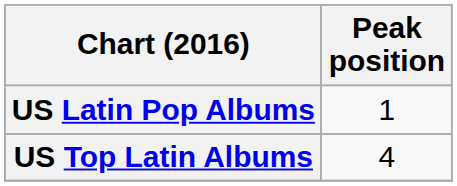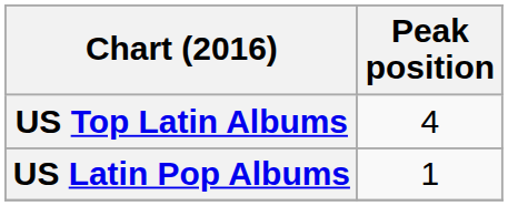 <table class="wikitable sortable plainrowheaders" style="text-align:center">
 <tr>
 <th scope="col">Chart (2016)</th>
 <th scope="col">Peak<br> position</th>
 </tr>
 <tr>
+<th scope="row">US <a href='#'>Top Latin Albums</a></th>
+<td>4</td>
+</tr>
+<tr>
 <th scope="row">US <a href='#'>Latin Pop Albums</a></th>
 <td>1</td>
 </tr>
 <tr>
-<th scope="row">US <a href='#'>Top Latin Albums</a></th>
-<td>4</td>
-</tr>
-<tr>
 </tr>
 </table>
